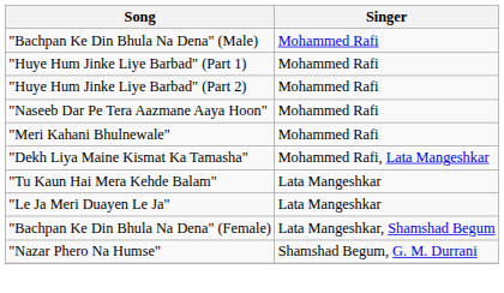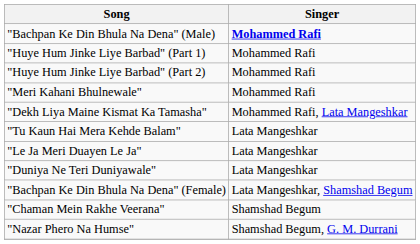 <table class="wikitable">
 <tr>
 <th>Song</th>
 <th>Singer</th>
 </tr>
 <tr>
 <td>"Bachpan Ke Din Bhula Na Dena" (Male)</td>
-<td><a href='#'>Mohammed Rafi</a></td>
+<td><strong><a href='#'>Mohammed Rafi</a></strong></td>
 </tr>
 <tr>
 <td>"Huye Hum Jinke Liye Barbad" (Part 1)</td>
 <td>Mohammed Rafi</td>
 </tr>
 <tr>
 <td>"Huye Hum Jinke Liye Barbad" (Part 2)</td>
-<td>Mohammed Rafi</td>
-</tr>
-<tr>
-<td>"Naseeb Dar Pe Tera Aazmane Aaya Hoon"</td>
 <td>Mohammed Rafi</td>
 </tr>
 <tr>
 <td>"Meri Kahani Bhulnewale"</td>
 <td>Mohammed Rafi</td>
 </tr>
 <tr>
 <td>"Dekh Liya Maine Kismat Ka Tamasha"</td>
 <td>Mohammed Rafi, <a href='#'>Lata Mangeshkar</a></td>
 </tr>
 <tr>
 <td>"Tu Kaun Hai Mera Kehde Balam"</td>
 <td>Lata Mangeshkar</td>
 </tr>
 <tr>
 <td>"Le Ja Meri Duayen Le Ja"</td>
 <td>Lata Mangeshkar</td>
 </tr>
 <tr>
+<td>"Duniya Ne Teri Duniyawale"</td>
+<td>Lata Mangeshkar</td>
+</tr>
+<tr>
 <td>"Bachpan Ke Din Bhula Na Dena" (Female)</td>
 <td>Lata Mangeshkar, <a href='#'>Shamshad Begum</a></td>
+</tr>
+<tr>
+<td>"Chaman Mein Rakhe Veerana"</td>
+<td>Shamshad Begum</td>
 </tr>
 <tr>
 <td>"Nazar Phero Na Humse"</td>
 <td>Shamshad Begum, <a href='#'>G. M. Durrani</a></td>
 </tr>
 <tr>
 </tr>
 </table>
